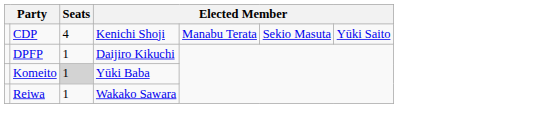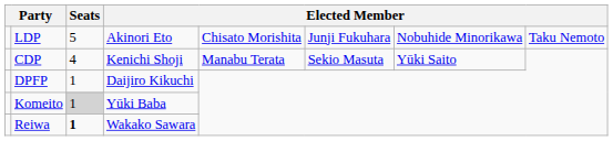 <table class="wikitable">
 <tr>
 <th colspan=2>Party</th>
 <th>Seats</th>
 <th colspan=5>Elected Member</th>
+</tr>
+<tr>
+<td bgcolor=></td>
+<td><a href='#'>LDP</a></td>
+<td>5</td>
+<td><a href='#'>Akinori Eto</a></td>
+<td><a href='#'>Chisato Morishita</a></td>
+<td><a href='#'>Junji Fukuhara</a></td>
+<td><a href='#'>Nobuhide Minorikawa</a></td>
+<td><a href='#'>Taku Nemoto</a></td>
 </tr>
 <tr>
 <td bgcolor=></td>
 <td><a href='#'>CDP</a></td>
 <td>4</td>
 <td><a href='#'>Kenichi Shoji</a></td>
 <td><a href='#'>Manabu Terata</a></td>
 <td><a href='#'>Sekio Masuta</a></td>
 <td><a href='#'>Yūki Saito</a></td>
 </tr>
 <tr>
 <td bgcolor=></td>
 <td><a href='#'>DPFP</a></td>
 <td>1</td>
 <td><a href='#'>Daijiro Kikuchi</a></td>
 </tr>
 <tr>
 <td bgcolor=></td>
 <td><a href='#'>Komeito</a></td>
 <td style="background: lightgrey;">1</td>
 <td><a href='#'>Yūki Baba</a></td>
 </tr>
 <tr>
 <td bgcolor=></td>
 <td><a href='#'>Reiwa</a></td>
-<td>1</td>
+<td><strong>1</strong></td>
 <td><a href='#'>Wakako Sawara</a></td>
 </tr>
 </table>
